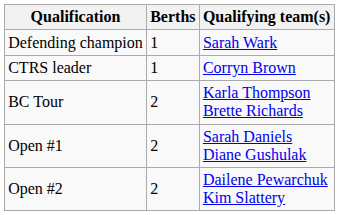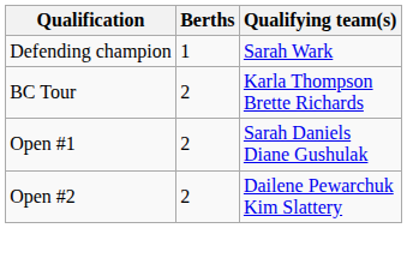 <table class="wikitable" border="1">
 <tr>
 <th>Qualification</th>
 <th>Berths</th>
 <th>Qualifying team(s)</th>
 </tr>
 <tr>
 <td>Defending champion</td>
 <td>1</td>
 <td><a href='#'>Sarah Wark</a></td>
-</tr>
-<tr>
-<td>CTRS leader</td>
-<td>1</td>
-<td><a href='#'>Corryn Brown</a></td>
 </tr>
 <tr>
 <td>BC Tour</td>
 <td>2</td>
 <td><a href='#'>Karla Thompson</a> <br> <a href='#'>Brette Richards</a></td>
 </tr>
 <tr>
 <td>Open #1</td>
 <td>2</td>
 <td><a href='#'>Sarah Daniels</a> <br> <a href='#'>Diane Gushulak</a></td>
 </tr>
 <tr>
 <td>Open #2</td>
 <td>2</td>
 <td><a href='#'>Dailene Pewarchuk</a> <br> <a href='#'>Kim Slattery</a></td>
 </tr>
 </table>
